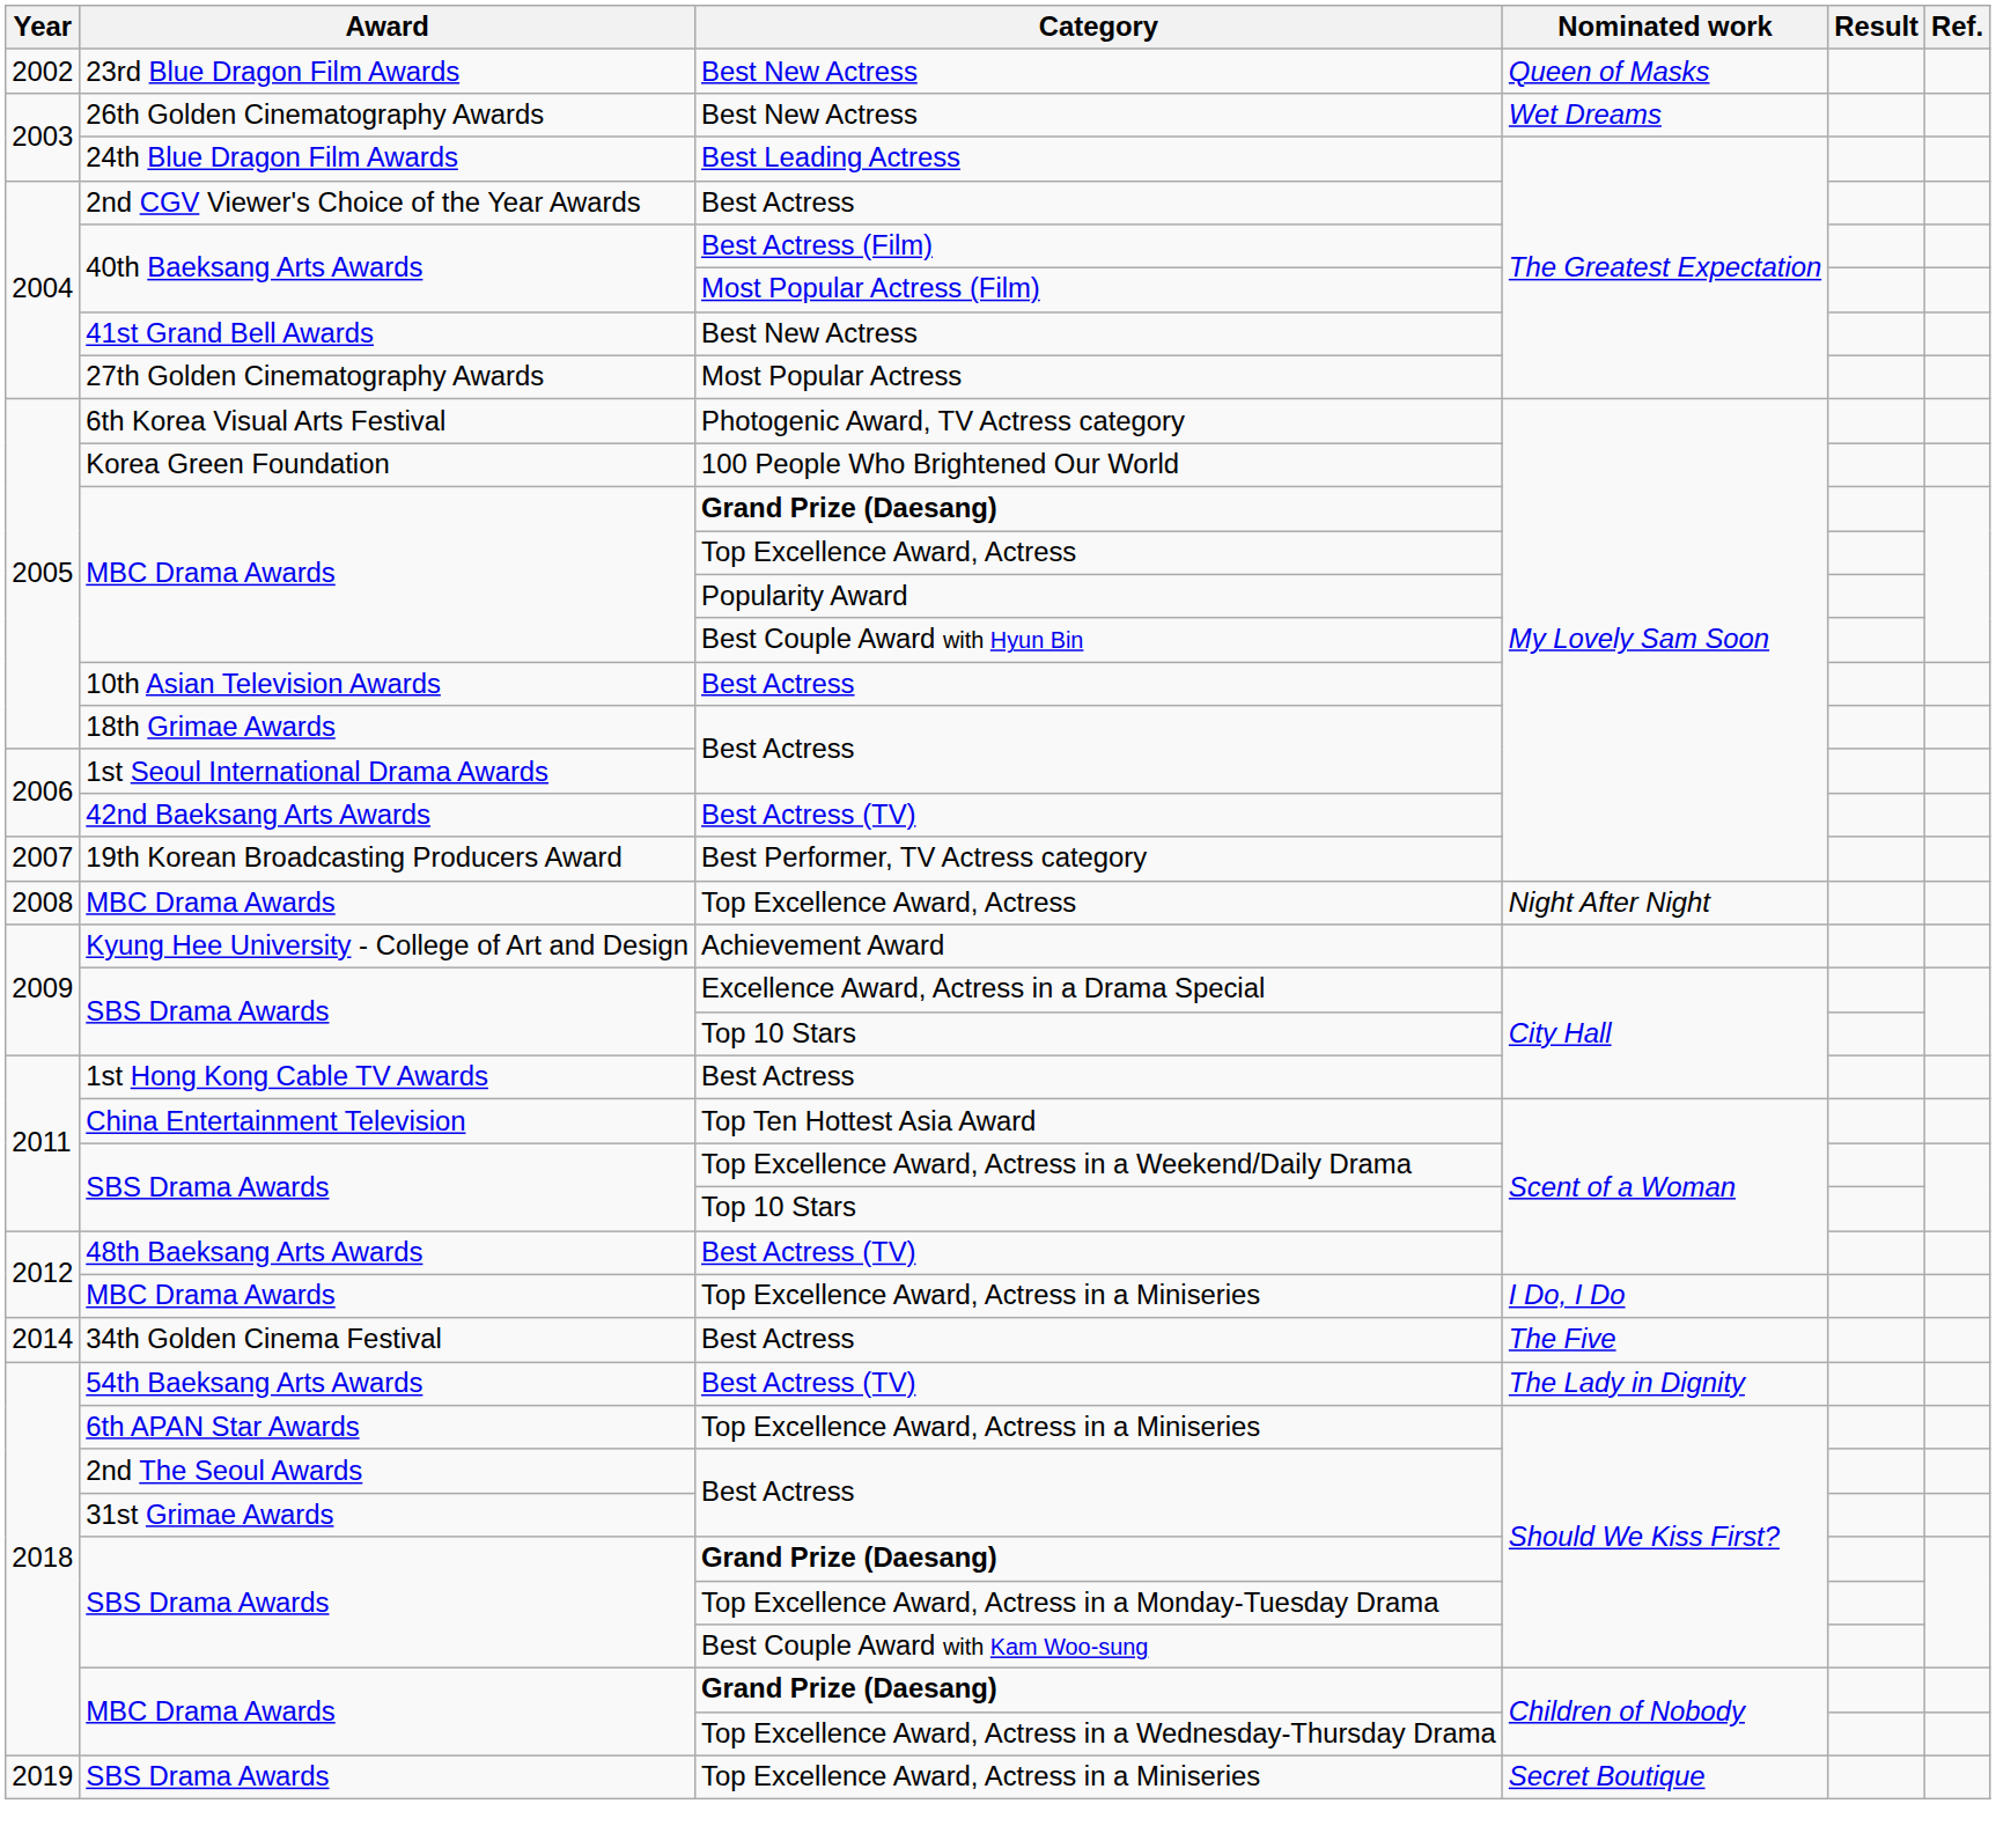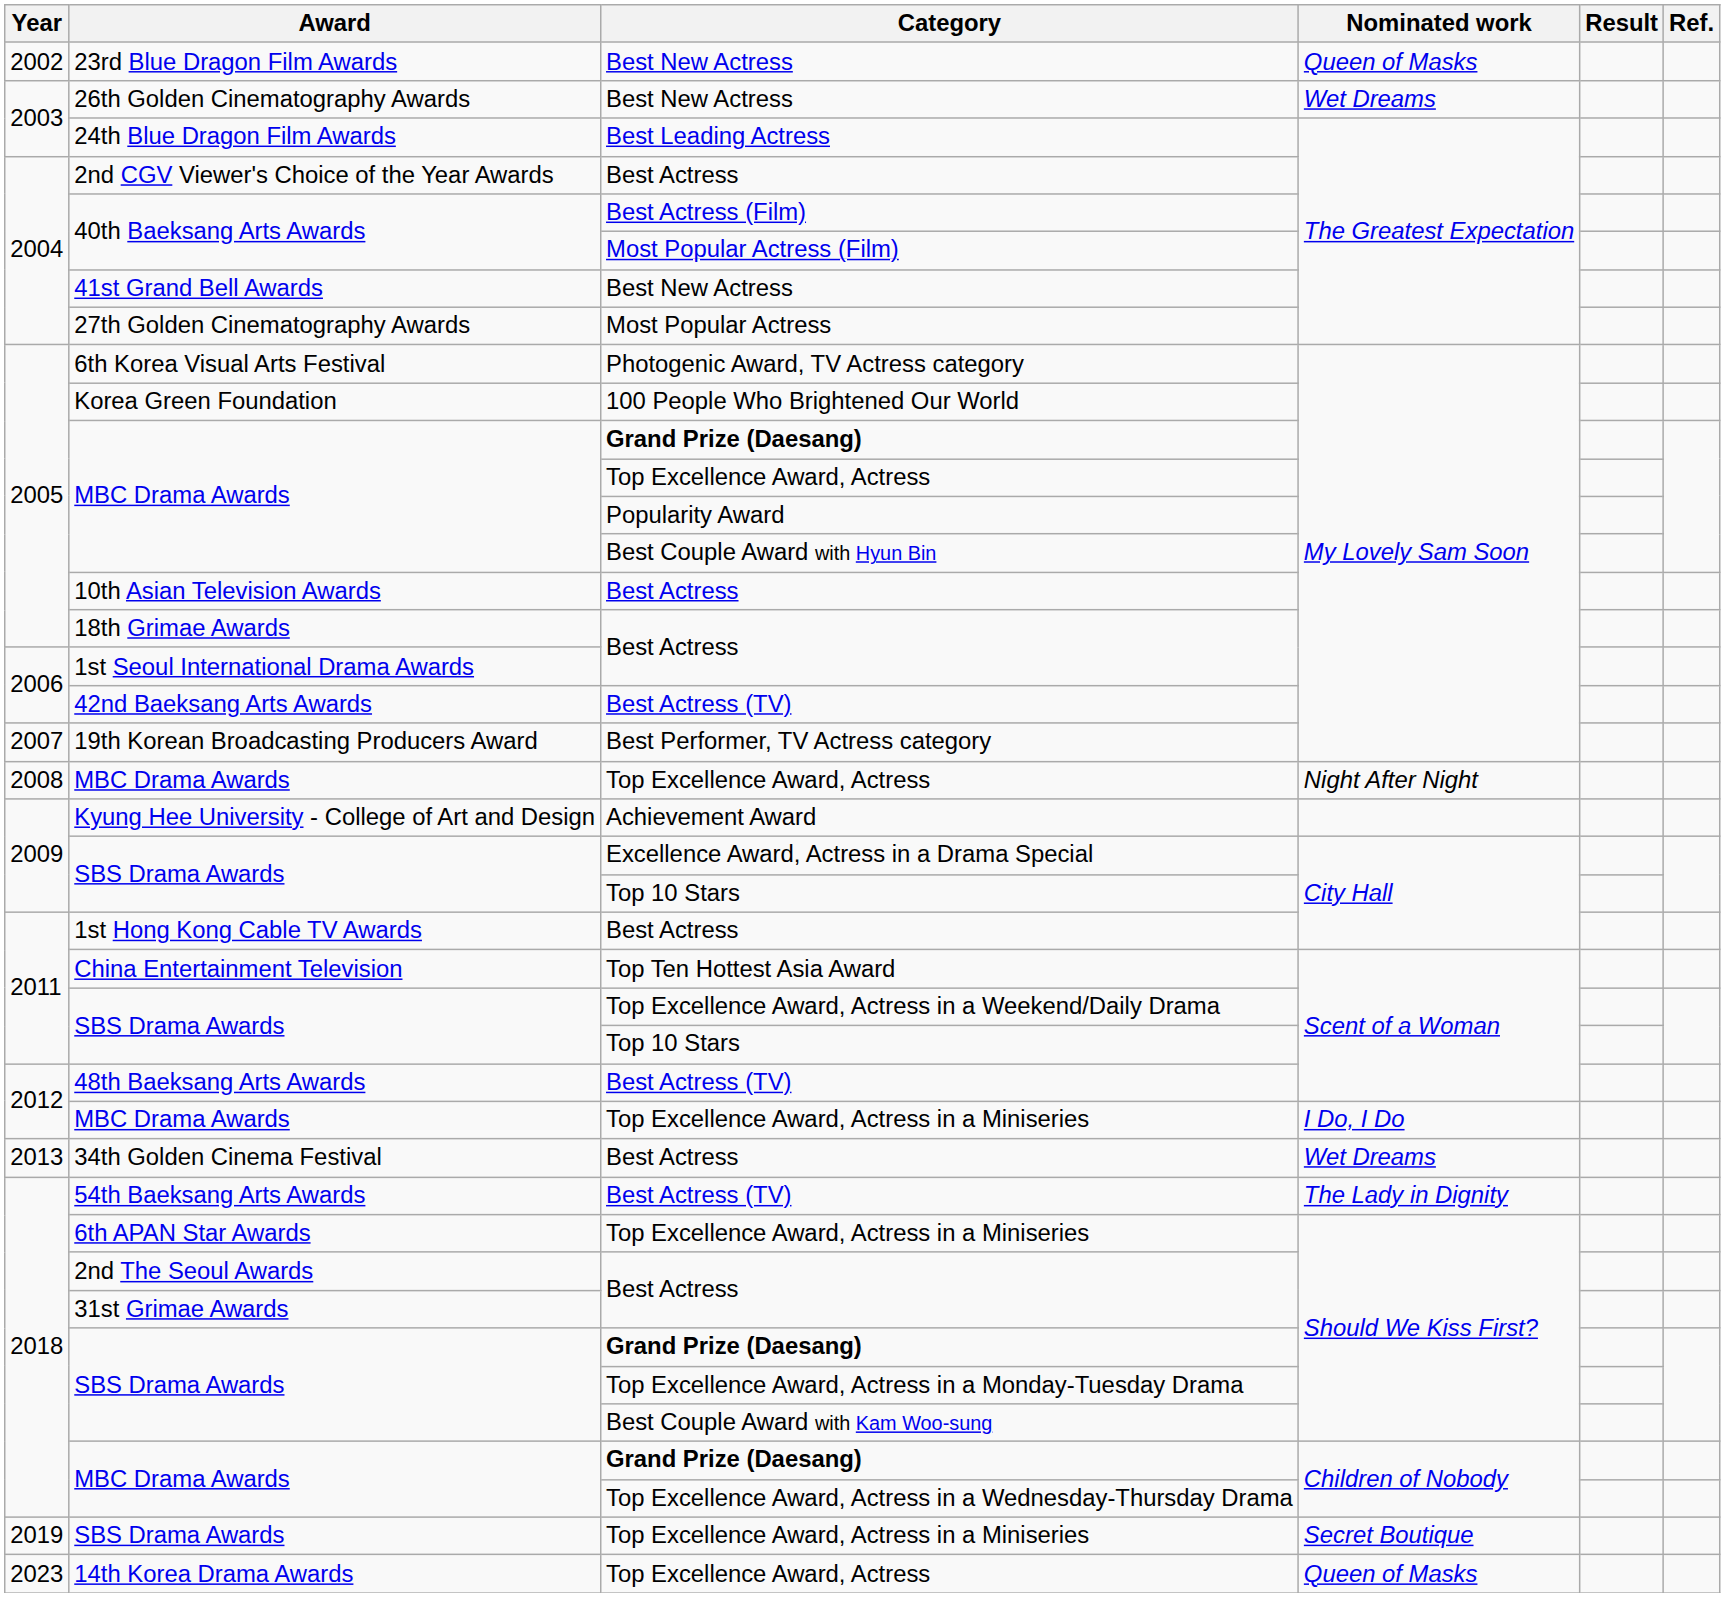 <table class="wikitable sortable">
 <tr>
 <th>Year</th>
 <th>Award</th>
 <th>Category</th>
 <th>Nominated work</th>
 <th>Result</th>
 <th>Ref.</th>
 </tr>
 <tr>
 <td>2002</td>
 <td>23rd <a href='#'>Blue Dragon Film Awards</a></td>
 <td><a href='#'>Best New Actress</a></td>
 <td><em><a href='#'>Queen of Masks</a></em></td>
 <td></td>
 <td></td>
 </tr>
 <tr>
 <td rowspan=2>2003</td>
 <td>26th Golden Cinematography Awards</td>
 <td>Best New Actress</td>
 <td><em><a href='#'>Wet Dreams</a></em></td>
 <td></td>
 <td></td>
 </tr>
 <tr>
 <td>24th <a href='#'>Blue Dragon Film Awards</a></td>
 <td><a href='#'>Best Leading Actress</a></td>
 <td rowspan="6"><em><a href='#'>The Greatest Expectation</a></em></td>
 <td></td>
 <td></td>
 </tr>
 <tr>
 <td rowspan="5">2004</td>
 <td>2nd <a href='#'>CGV</a> Viewer's Choice of the Year Awards</td>
 <td>Best Actress</td>
 <td></td>
 <td></td>
 </tr>
 <tr>
 <td rowspan="2">40th <a href='#'>Baeksang Arts Awards</a></td>
 <td><a href='#'>Best Actress (Film)</a></td>
 <td></td>
 <td></td>
 </tr>
 <tr>
 <td><a href='#'>Most Popular Actress (Film)</a></td>
 <td></td>
 <td></td>
 </tr>
 <tr>
 <td><a href='#'>41st Grand Bell Awards</a></td>
 <td>Best New Actress</td>
 <td></td>
 <td></td>
 </tr>
 <tr>
 <td>27th Golden Cinematography Awards</td>
 <td>Most Popular Actress</td>
 <td></td>
 <td></td>
 </tr>
 <tr>
 <td rowspan="8">2005</td>
 <td>6th Korea Visual Arts Festival</td>
 <td>Photogenic Award, TV Actress category</td>
 <td rowspan="11"><em><a href='#'>My Lovely Sam Soon</a></em></td>
 <td></td>
 <td></td>
 </tr>
 <tr>
 <td>Korea Green Foundation</td>
 <td>100 People Who Brightened Our World</td>
 <td></td>
 <td></td>
 </tr>
 <tr>
 <td rowspan=4><a href='#'>MBC Drama Awards</a></td>
 <td><strong>Grand Prize (Daesang)</strong></td>
 <td></td>
 <td rowspan=4></td>
 </tr>
 <tr>
 <td>Top Excellence Award, Actress</td>
 <td></td>
 </tr>
 <tr>
 <td>Popularity Award</td>
 <td></td>
 </tr>
 <tr>
 <td>Best Couple Award <small>with <a href='#'>Hyun Bin</a></small></td>
 <td></td>
 </tr>
 <tr>
 <td>10th <a href='#'>Asian Television Awards</a></td>
 <td><a href='#'>Best Actress</a></td>
 <td></td>
 <td></td>
 </tr>
 <tr>
 <td>18th <a href='#'>Grimae Awards</a></td>
 <td rowspan="2">Best Actress</td>
 <td></td>
 <td></td>
 </tr>
 <tr>
 <td rowspan="2">2006</td>
 <td>1st <a href='#'>Seoul International Drama Awards</a></td>
 <td></td>
 <td></td>
 </tr>
 <tr>
 <td><a href='#'>42nd Baeksang Arts Awards</a></td>
 <td><a href='#'>Best Actress (TV)</a></td>
 <td></td>
 <td></td>
 </tr>
 <tr>
 <td>2007</td>
 <td>19th Korean Broadcasting Producers Award</td>
 <td>Best Performer, TV Actress category</td>
 <td></td>
 <td></td>
 </tr>
 <tr>
 <td>2008</td>
 <td><a href='#'>MBC Drama Awards</a></td>
 <td>Top Excellence Award, Actress</td>
 <td><em>Night After Night</em></td>
 <td></td>
 <td></td>
 </tr>
 <tr>
 <td rowspan=3>2009</td>
 <td><a href='#'>Kyung Hee University</a> - College of Art and Design</td>
 <td>Achievement Award</td>
 <td></td>
 <td></td>
 <td></td>
 </tr>
 <tr>
 <td rowspan=2><a href='#'>SBS Drama Awards</a></td>
 <td>Excellence Award, Actress in a Drama Special</td>
 <td rowspan=3><em><a href='#'>City Hall</a></em></td>
 <td></td>
 <td rowspan=2></td>
 </tr>
 <tr>
 <td>Top 10 Stars</td>
 <td></td>
 </tr>
 <tr>
 <td rowspan=4>2011</td>
 <td>1st <a href='#'>Hong Kong Cable TV Awards</a></td>
 <td>Best Actress</td>
 <td></td>
 <td></td>
 </tr>
 <tr>
 <td><a href='#'>China Entertainment Television</a></td>
 <td>Top Ten Hottest Asia Award</td>
 <td rowspan=4><em><a href='#'>Scent of a Woman</a></em></td>
 <td></td>
 <td></td>
 </tr>
 <tr>
 <td rowspan=2><a href='#'>SBS Drama Awards</a></td>
 <td>Top Excellence Award, Actress in a Weekend/Daily Drama</td>
 <td></td>
 <td rowspan=2></td>
 </tr>
 <tr>
 <td>Top 10 Stars</td>
 <td></td>
 </tr>
 <tr>
 <td rowspan=2>2012</td>
 <td><a href='#'>48th Baeksang Arts Awards</a></td>
 <td><a href='#'>Best Actress (TV)</a></td>
 <td></td>
 <td></td>
 </tr>
 <tr>
 <td><a href='#'>MBC Drama Awards</a></td>
 <td>Top Excellence Award, Actress in a Miniseries</td>
 <td><em><a href='#'>I Do, I Do</a></em></td>
 <td></td>
 <td></td>
 </tr>
 <tr>
-<td>2014</td>
+<td>2013</td>
 <td>34th Golden Cinema Festival</td>
 <td>Best Actress</td>
-<td><em><a href='#'>The Five</a></em></td>
+<td><em><a href='#'>Wet Dreams</a></em></td>
 <td></td>
 <td></td>
 </tr>
 <tr>
 <td rowspan=9>2018</td>
 <td><a href='#'>54th Baeksang Arts Awards</a></td>
 <td><a href='#'>Best Actress (TV)</a></td>
 <td><em><a href='#'>The Lady in Dignity</a></em></td>
 <td></td>
 <td></td>
 </tr>
 <tr>
 <td><a href='#'>6th APAN Star Awards</a></td>
 <td>Top Excellence Award, Actress in a Miniseries</td>
 <td rowspan=6><em><a href='#'>Should We Kiss First?</a></em></td>
 <td></td>
 <td></td>
 </tr>
 <tr>
 <td>2nd <a href='#'>The Seoul Awards</a></td>
 <td rowspan="2">Best Actress</td>
 <td></td>
 <td></td>
 </tr>
 <tr>
 <td>31st <a href='#'>Grimae Awards</a></td>
 <td></td>
 <td></td>
 </tr>
 <tr>
 <td rowspan=3><a href='#'>SBS Drama Awards</a></td>
 <td><strong>Grand Prize (Daesang)</strong></td>
 <td></td>
 <td rowspan=3></td>
 </tr>
 <tr>
 <td>Top Excellence Award, Actress in a Monday-Tuesday Drama</td>
 <td></td>
 </tr>
 <tr>
 <td>Best Couple Award <small>with <a href='#'>Kam Woo-sung</a></small></td>
 <td></td>
 </tr>
 <tr>
 <td rowspan=2><a href='#'>MBC Drama Awards</a></td>
 <td><strong>Grand Prize (Daesang)</strong></td>
 <td rowspan=2><em><a href='#'>Children of Nobody</a></em></td>
 <td></td>
 <td></td>
 </tr>
 <tr>
 <td>Top Excellence Award, Actress in a Wednesday-Thursday Drama</td>
 <td></td>
 <td></td>
 </tr>
 <tr>
 <td>2019</td>
 <td><a href='#'>SBS Drama Awards</a></td>
 <td>Top Excellence Award, Actress in a Miniseries</td>
 <td><em><a href='#'>Secret Boutique</a></em></td>
 <td></td>
 <td></td>
 </tr>
+<tr>
+<td>2023</td>
+<td><a href='#'>14th Korea Drama Awards</a></td>
+<td>Top Excellence Award, Actress</td>
+<td><em><a href='#'>Queen of Masks</a></em></td>
+<td></td>
+<td></td>
+</tr>
 </table>
